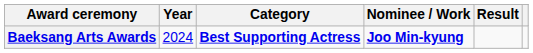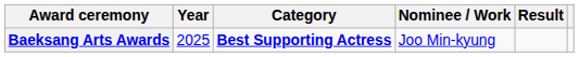 <table class="wikitable plainrowheaders sortable">
 <tr>
 <th scope="col">Award ceremony</th>
 <th scope="col">Year</th>
 <th scope="col">Category</th>
 <th scope="col">Nominee / Work</th>
 <th scope="col">Result</th>
 <th scope="col" class="unsortable"></th>
 </tr>
 <tr>
 <th scope="row"><a href='#'>Baeksang Arts Awards</a></th>
-<td style="text-align:center"><a href='#'>2024</a></td>
+<td style="text-align:center"><a href='#'>2025</a></td>
 <td><strong><a href='#'>Best Supporting Actress</a></strong></td>
-<td><strong><a href='#'>Joo Min-kyung</a></strong></td>
+<td><a href='#'>Joo Min-kyung</a></td>
 <td></td>
 <td style="text-align:center"></td>
 </tr>
 </table>
